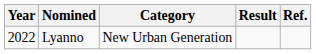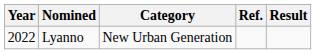 <table class="wikitable">
 <tr>
 <th>Year</th>
 <th>Nomined</th>
 <th>Category</th>
+<th>Ref.</th>
 <th>Result</th>
-<th>Ref.</th>
 </tr>
 <tr>
 <td>2022</td>
 <td>Lyanno</td>
 <td>New Urban Generation</td>
 <td></td>
 <td></td>
 </tr>
 </table>
